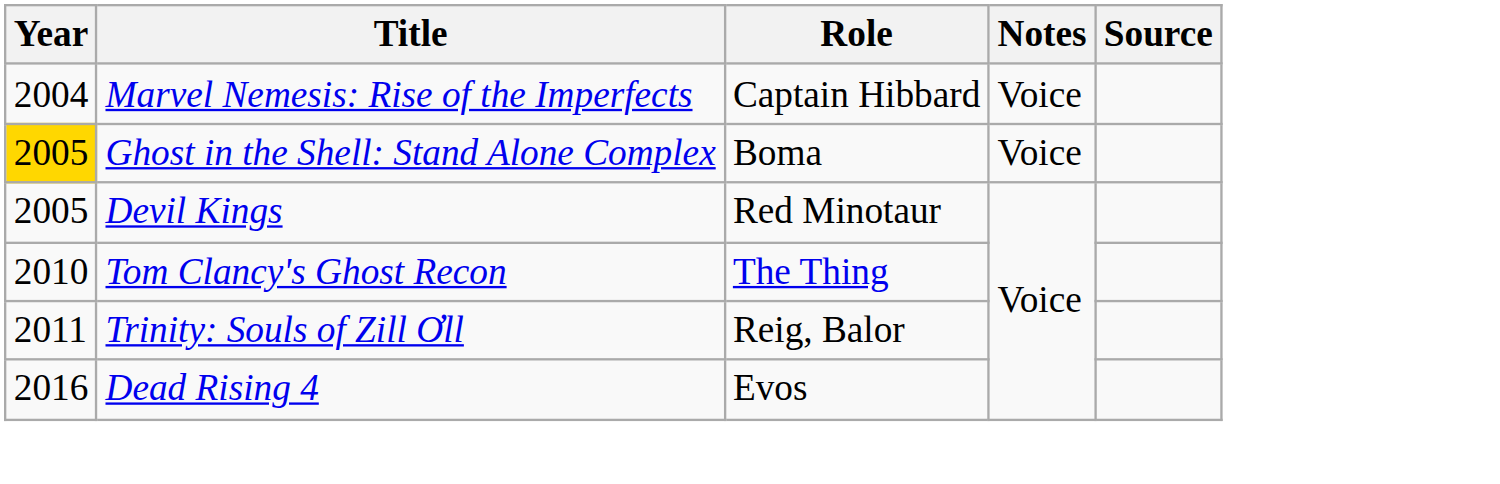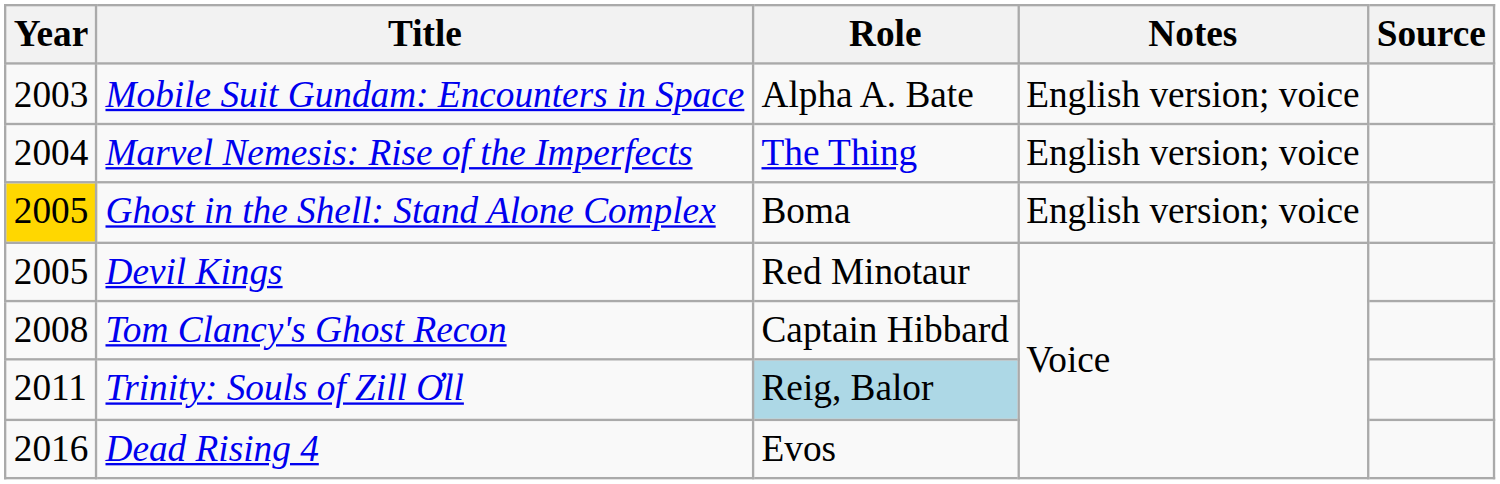 <table class="wikitable sortable">
 <tr>
 <th>Year</th>
 <th>Title</th>
 <th>Role</th>
 <th>Notes</th>
 <th>Source</th>
 </tr>
 <tr>
+<td>2003</td>
+<td><em><a href='#'>Mobile Suit Gundam: Encounters in Space</a></em></td>
+<td>Alpha A. Bate</td>
+<td>English version; voice</td>
+<td></td>
+</tr>
+<tr>
 <td>2004</td>
 <td><em><a href='#'>Marvel Nemesis: Rise of the Imperfects</a></em></td>
-<td>Captain Hibbard</td>
-<td>Voice</td>
+<td><a href='#'>The Thing</a></td>
+<td>English version; voice</td>
 <td></td>
 </tr>
 <tr>
 <td style="background: gold;">2005</td>
 <td><a href='#'><em>Ghost in the Shell: Stand Alone Complex</em></a></td>
 <td>Boma</td>
-<td>Voice</td>
+<td>English version; voice</td>
 <td></td>
 </tr>
 <tr>
 <td>2005</td>
 <td><em><a href='#'>Devil Kings</a></em></td>
 <td>Red Minotaur</td>
 <td rowspan="4">Voice</td>
 <td></td>
 </tr>
 <tr>
-<td>2010</td>
+<td>2008</td>
 <td><a href='#'><em>Tom Clancy's Ghost Recon</em></a></td>
-<td><a href='#'>The Thing</a></td>
+<td>Captain Hibbard</td>
 <td></td>
 </tr>
 <tr>
 <td>2011</td>
 <td><em><a href='#'>Trinity: Souls of Zill Ơll</a></em></td>
-<td>Reig, Balor</td>
+<td style="background: lightblue;">Reig, Balor</td>
 <td></td>
 </tr>
 <tr>
 <td>2016</td>
 <td><em><a href='#'>Dead Rising 4</a></em></td>
 <td>Evos</td>
 <td></td>
 </tr>
 </table>
